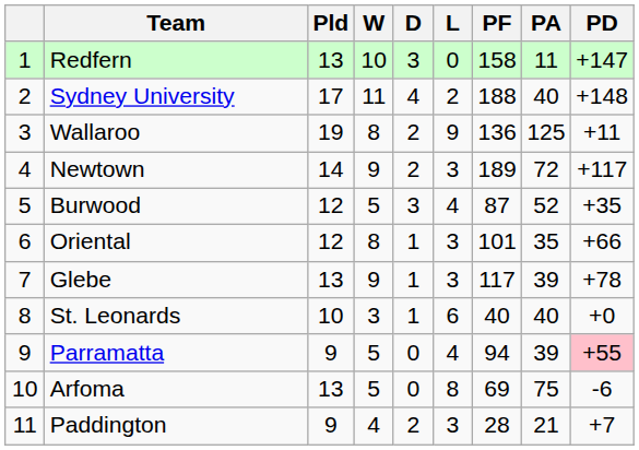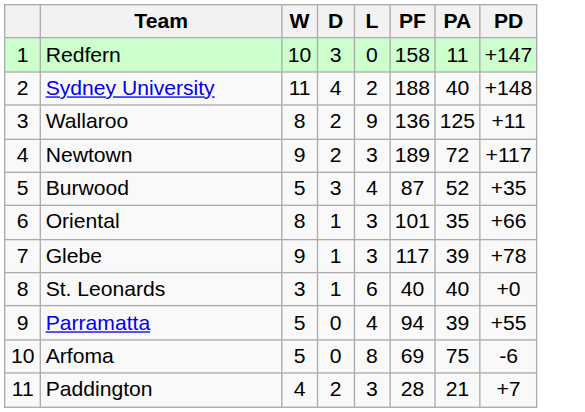 <table class="wikitable sortable" style="text-align:center;">
 <tr>
 <th width="20" abbr="Position"></th>
 <th width="175">Team</th>
-<th width="20" abbr="Played">Pld</th>
 <th width="20" abbr="Won">W</th>
 <th width="20" abbr="Drawn">D</th>
 <th width="20" abbr="Lost">L</th>
 <th width="20" abbr="Points for">PF</th>
 <th width="20" abbr="Points against">PA</th>
 <th width="20" abbr="Points difference">PD</th>
 </tr>
 <tr style="background: #ccffcc;">
 <td>1</td>
 <td style="text-align:left;"> Redfern</td>
-<td>13</td>
 <td>10</td>
 <td>3</td>
 <td>0</td>
 <td>158</td>
 <td>11</td>
 <td>+147</td>
 </tr>
 <tr>
 <td>2</td>
 <td style="text-align:left;"> <a href='#'>Sydney University</a></td>
-<td>17</td>
 <td>11</td>
 <td>4</td>
 <td>2</td>
 <td>188</td>
 <td>40</td>
 <td>+148</td>
 </tr>
 <tr>
 <td>3</td>
 <td style="text-align:left;"> Wallaroo</td>
-<td>19</td>
 <td>8</td>
 <td>2</td>
 <td>9</td>
 <td>136</td>
 <td>125</td>
 <td>+11</td>
 </tr>
 <tr>
 <td>4</td>
 <td style="text-align:left;">Newtown</td>
-<td>14</td>
 <td>9</td>
 <td>2</td>
 <td>3</td>
 <td>189</td>
 <td>72</td>
 <td>+117</td>
 </tr>
 <tr>
 <td>5</td>
 <td style="text-align:left;"> Burwood</td>
-<td>12</td>
 <td>5</td>
 <td>3</td>
 <td>4</td>
 <td>87</td>
 <td>52</td>
 <td>+35</td>
 </tr>
 <tr>
 <td>6</td>
 <td style="text-align:left;">Oriental</td>
-<td>12</td>
 <td>8</td>
 <td>1</td>
 <td>3</td>
 <td>101</td>
 <td>35</td>
 <td>+66</td>
 </tr>
 <tr>
 <td>7</td>
 <td style="text-align:left;">Glebe</td>
-<td>13</td>
 <td>9</td>
 <td>1</td>
 <td>3</td>
 <td>117</td>
 <td>39</td>
 <td>+78</td>
 </tr>
 <tr>
 <td>8</td>
 <td style="text-align:left;">St. Leonards</td>
-<td>10</td>
 <td>3</td>
 <td>1</td>
 <td>6</td>
 <td>40</td>
 <td>40</td>
 <td>+0</td>
 </tr>
 <tr>
 <td>9</td>
 <td style="text-align:left;"><a href='#'>Parramatta</a></td>
-<td>9</td>
 <td>5</td>
 <td>0</td>
 <td>4</td>
 <td>94</td>
 <td>39</td>
-<td style="background: pink;">+55</td>
+<td>+55</td>
 </tr>
 <tr>
 <td>10</td>
 <td style="text-align:left;">Arfoma</td>
-<td>13</td>
 <td>5</td>
 <td>0</td>
 <td>8</td>
 <td>69</td>
 <td>75</td>
 <td>-6</td>
 </tr>
 <tr>
 <td>11</td>
 <td style="text-align:left;">Paddington</td>
-<td>9</td>
 <td>4</td>
 <td>2</td>
 <td>3</td>
 <td>28</td>
 <td>21</td>
 <td>+7</td>
 </tr>
 </table>
